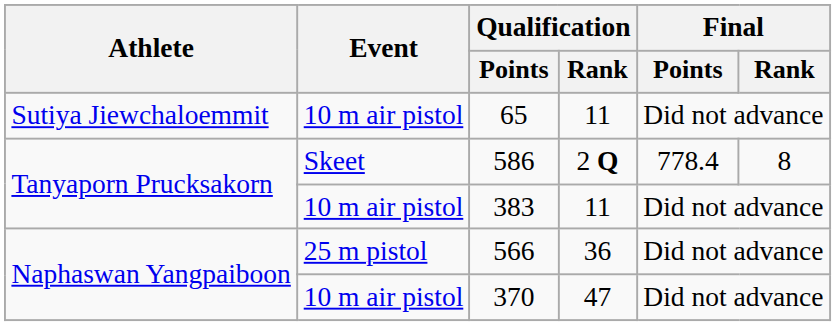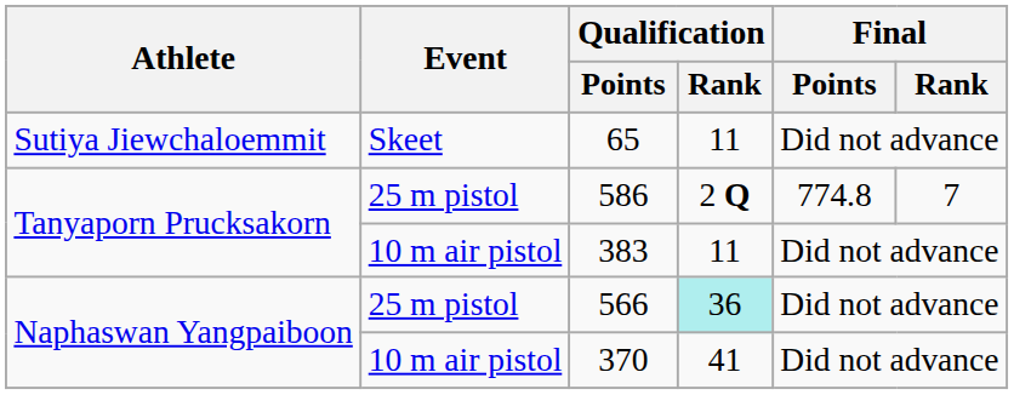 <table class="wikitable" style="font-size:90%">
 <tr>
 <th rowspan="2">Athlete</th>
 <th rowspan="2">Event</th>
 <th colspan=2>Qualification</th>
 <th colspan=2>Final</th>
 </tr>
 <tr style="font-size:95%">
 <th>Points</th>
 <th>Rank</th>
 <th>Points</th>
 <th>Rank</th>
 </tr>
 <tr align=center>
 <td align=left><a href='#'>Sutiya Jiewchaloemmit</a></td>
-<td align=left><a href='#'>10 m air pistol</a></td>
+<td align=left><a href='#'>Skeet</a></td>
 <td>65</td>
 <td>11</td>
 <td colspan=2>Did not advance</td>
 </tr>
 <tr align=center>
 <td align=left rowspan=2><a href='#'>Tanyaporn Prucksakorn</a></td>
-<td align=left><a href='#'>Skeet</a></td>
+<td align=left><a href='#'>25 m pistol</a></td>
 <td>586</td>
 <td>2 <strong>Q</strong></td>
-<td>778.4</td>
-<td>8</td>
+<td>774.8</td>
+<td>7</td>
 </tr>
 <tr align=center>
 <td align=left><a href='#'>10 m air pistol</a></td>
 <td>383</td>
 <td>11</td>
 <td colspan=2>Did not advance</td>
 </tr>
 <tr align=center>
 <td align=left rowspan=2><a href='#'>Naphaswan Yangpaiboon</a></td>
 <td align=left><a href='#'>25 m pistol</a></td>
 <td>566</td>
-<td>36</td>
+<td style="background: paleturquoise;">36</td>
 <td colspan=2>Did not advance</td>
 </tr>
 <tr align=center>
 <td align=left><a href='#'>10 m air pistol</a></td>
 <td>370</td>
-<td>47</td>
+<td>41</td>
 <td colspan=2>Did not advance</td>
 </tr>
 </table>
